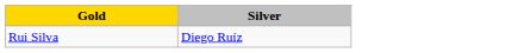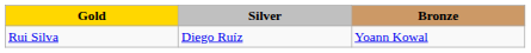 <table class="wikitable" style="text-align:left">
 <tr align="center">
 <td width=200 bgcolor=gold><strong>Gold</strong></td>
 <td width=200 bgcolor=silver><strong>Silver</strong></td>
+<td width=200 bgcolor=CC9966><strong>Bronze</strong></td>
 </tr>
 <tr>
 <td><a href='#'>Rui Silva</a><br><em></em></td>
 <td><a href='#'>Diego Ruíz</a><br><em></em></td>
+<td><a href='#'>Yoann Kowal</a><br><em></em></td>
 </tr>
 </table>
